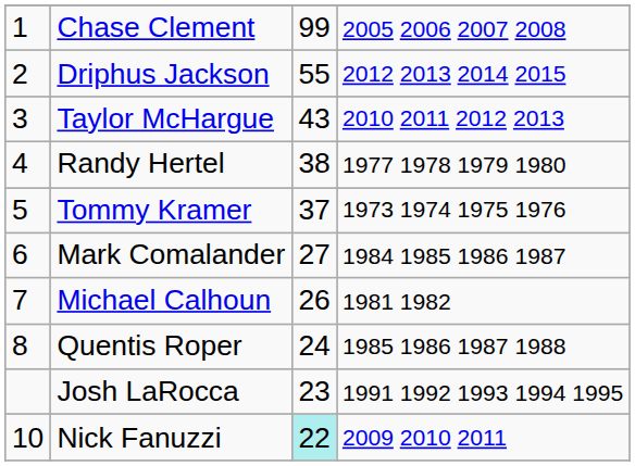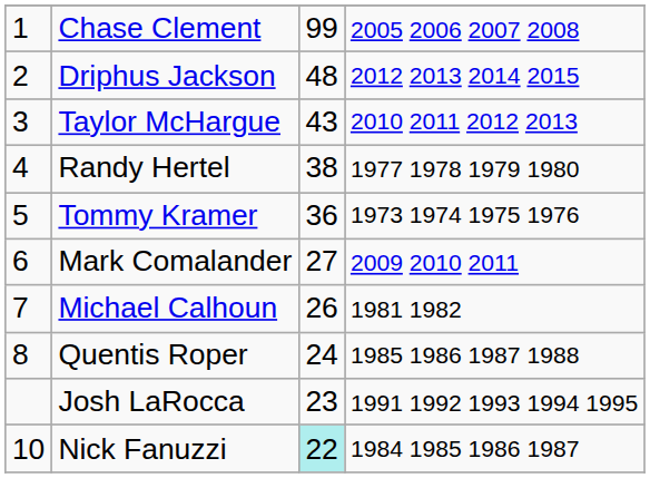 <table class="wikitable">
 <tr>
 </tr>
 <tr>
 <td>1</td>
 <td><a href='#'>Chase Clement</a></td>
 <td>99</td>
 <td style="font-size:80%;"><a href='#'>2005</a> <a href='#'>2006</a> <a href='#'>2007</a> <a href='#'>2008</a></td>
 </tr>
 <tr>
 <td>2</td>
 <td><a href='#'>Driphus Jackson</a></td>
-<td>55</td>
+<td>48</td>
 <td style="font-size:80%;"><a href='#'>2012</a> <a href='#'>2013</a> <a href='#'>2014</a> <a href='#'>2015</a></td>
 </tr>
 <tr>
 <td>3</td>
 <td><a href='#'>Taylor McHargue</a></td>
 <td>43</td>
 <td style="font-size:80%;"><a href='#'>2010</a> <a href='#'>2011</a> <a href='#'>2012</a> <a href='#'>2013</a></td>
 </tr>
 <tr>
 <td>4</td>
 <td>Randy Hertel</td>
 <td>38</td>
 <td style="font-size:80%;">1977 1978 1979 1980</td>
 </tr>
 <tr>
 <td>5</td>
 <td><a href='#'>Tommy Kramer</a></td>
-<td>37</td>
+<td>36</td>
 <td style="font-size:80%;">1973 1974 1975 1976</td>
 </tr>
 <tr>
 <td>6</td>
 <td>Mark Comalander</td>
 <td>27</td>
-<td style="font-size:80%;">1984 1985 1986 1987</td>
+<td style="font-size:80%;"><a href='#'>2009</a> <a href='#'>2010</a> <a href='#'>2011</a></td>
 </tr>
 <tr>
 <td>7</td>
 <td><a href='#'>Michael Calhoun</a></td>
 <td>26</td>
 <td style="font-size:80%;">1981 1982</td>
 </tr>
 <tr>
 <td>8</td>
 <td>Quentis Roper</td>
 <td>24</td>
 <td style="font-size:80%;">1985 1986 1987 1988</td>
 </tr>
 <tr>
 <td></td>
 <td>Josh LaRocca</td>
 <td>23</td>
 <td style="font-size:80%;">1991 1992 1993 1994 1995</td>
 </tr>
 <tr>
 <td>10</td>
 <td>Nick Fanuzzi</td>
 <td style="background: paleturquoise;">22</td>
-<td style="font-size:80%;"><a href='#'>2009</a> <a href='#'>2010</a> <a href='#'>2011</a></td>
+<td style="font-size:80%;">1984 1985 1986 1987</td>
 </tr>
 </table>
